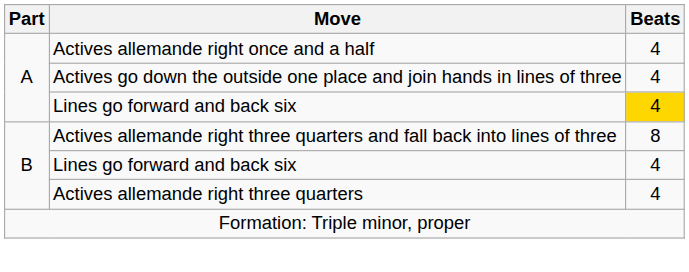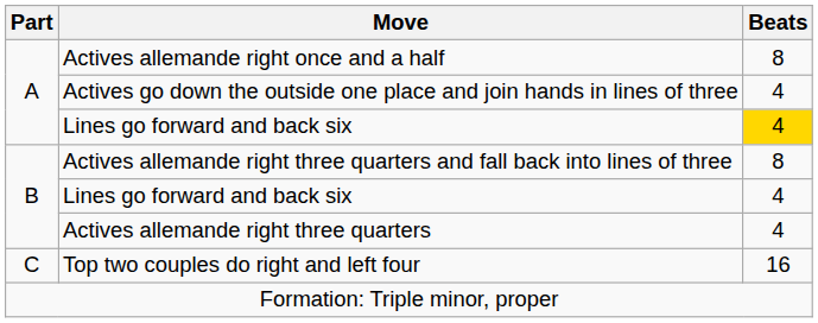 <table class="wikitable floatright">
 <tr>
 <th>Part</th>
 <th>Move</th>
 <th>Beats</th>
 </tr>
 <tr>
 <td rowspan="3" style="text-align:center;">A</td>
 <td>Actives allemande right once and a half</td>
-<td style="text-align:center;">4</td>
+<td style="text-align:center;">8</td>
 </tr>
 <tr>
 <td>Actives go down the outside one place and join hands in lines of three</td>
 <td style="text-align:center;">4</td>
 </tr>
 <tr>
 <td>Lines go forward and back six</td>
 <td style="background: gold; text-align:center;">4</td>
 </tr>
 <tr>
 <td rowspan="3" style="text-align:center;">B</td>
 <td>Actives allemande right three quarters and fall back into lines of three</td>
 <td style="text-align:center;">8</td>
 </tr>
 <tr>
 <td>Lines go forward and back six</td>
 <td style="text-align:center;">4</td>
 </tr>
 <tr>
 <td>Actives allemande right three quarters</td>
 <td style="text-align:center;">4</td>
 </tr>
 <tr>
+<td style="text-align:center;">C</td>
+<td>Top two couples do right and left four</td>
+<td style="text-align:center;">16</td>
+</tr>
+<tr>
 <td colspan="3" style="text-align:center;">Formation: Triple minor, proper</td>
 </tr>
 </table>
